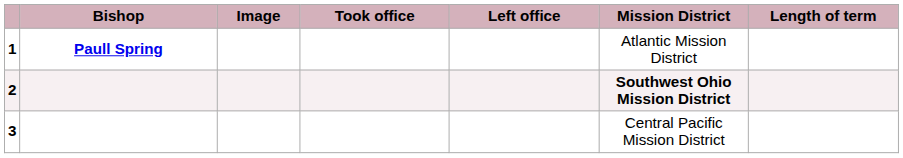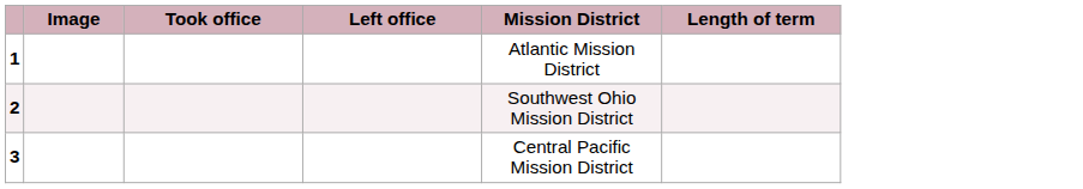 <table class="sortable wikitable" style="text-align: center;">
 <tr>
 <th style="background-color: #D4B1BB;"></th>
-<th style="background-color: #D4B1BB;" width=200px>Bishop</th>
 <th class="unsortable" style="background-color: #D4B1BB;" width=80px>Image</th>
 <th style="background-color: #D4B1BB;" width=150px>Took office</th>
 <th style="background-color: #D4B1BB;" width=150px>Left office</th>
 <th style="background-color: #D4B1BB;" width=150px>Mission District</th>
 <th style="background-color: #D4B1BB;" width=150px>Length of term</th>
 </tr>
 <tr style="background-color: white;">
 <td><strong>1</strong></td>
-<td><strong><a href='#'>Paull Spring</a></strong></td>
 <td></td>
 <td></td>
 <td></td>
 <td>Atlantic Mission District</td>
 <td></td>
 </tr>
 <tr style="background-color: #F7F0F2;">
 <td><strong>2</strong></td>
-<td><strong></strong></td>
 <td></td>
 <td></td>
 <td></td>
-<td><strong>Southwest Ohio Mission District</strong></td>
+<td>Southwest Ohio Mission District</td>
 <td></td>
 </tr>
 <tr style="background-color: white;">
 <td><strong>3</strong></td>
-<td><strong></strong></td>
 <td></td>
 <td></td>
 <td></td>
 <td>Central Pacific Mission District</td>
 <td></td>
 </tr>
 </table>
